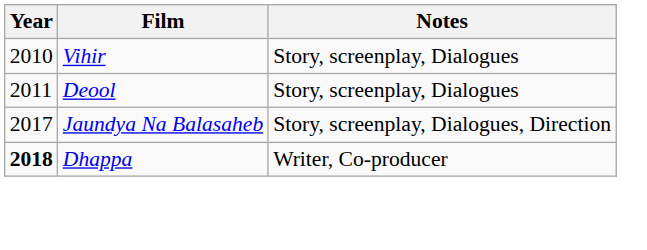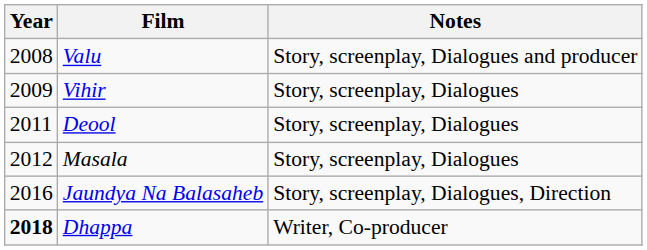 <table class="wikitable sortable">
 <tr>
 <th>Year</th>
 <th>Film</th>
 <th>Notes</th>
 </tr>
 <tr>
-<td>2010</td>
+<td>2008</td>
+<td><em><a href='#'>Valu</a></em></td>
+<td>Story, screenplay, Dialogues and producer</td>
+</tr>
+<tr>
+<td>2009</td>
 <td><em><a href='#'>Vihir</a></em></td>
 <td>Story, screenplay, Dialogues</td>
 </tr>
 <tr>
 <td>2011</td>
 <td><em><a href='#'>Deool</a></em></td>
 <td>Story, screenplay, Dialogues</td>
 </tr>
 <tr>
-<td>2017</td>
+<td>2012</td>
+<td><em>Masala</em></td>
+<td>Story, screenplay, Dialogues</td>
+</tr>
+<tr>
+<td>2016</td>
 <td><em><a href='#'>Jaundya Na Balasaheb</a></em></td>
 <td>Story, screenplay, Dialogues, Direction</td>
 </tr>
 <tr>
 <td><strong>2018</strong></td>
 <td><em><a href='#'>Dhappa</a></em></td>
 <td>Writer, Co-producer</td>
 </tr>
 </table>
